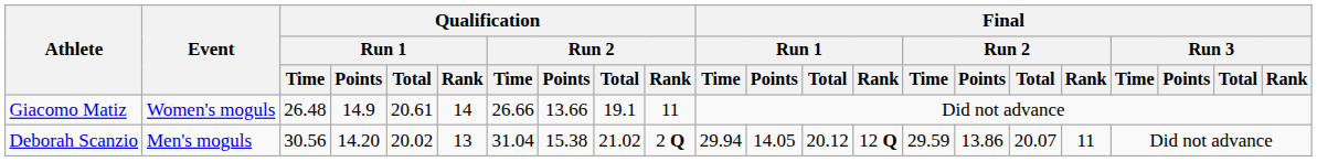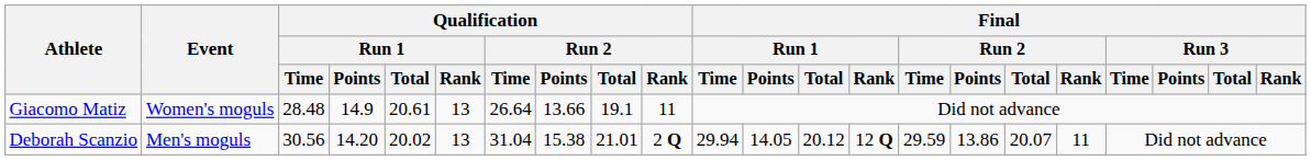 <table class="wikitable" style="font-size:90%">
 <tr>
 <th rowspan=3>Athlete</th>
 <th rowspan=3>Event</th>
 <th colspan=8>Qualification</th>
 <th colspan=12>Final</th>
 </tr>
 <tr style="font-size:95%">
 <th colspan=4>Run 1</th>
 <th colspan=4>Run 2</th>
 <th colspan=4>Run 1</th>
 <th colspan=4>Run 2</th>
 <th colspan=4>Run 3</th>
 </tr>
 <tr style="font-size:95%">
 <th>Time</th>
 <th>Points</th>
 <th>Total</th>
 <th>Rank</th>
 <th>Time</th>
 <th>Points</th>
 <th>Total</th>
 <th>Rank</th>
 <th>Time</th>
 <th>Points</th>
 <th>Total</th>
 <th>Rank</th>
 <th>Time</th>
 <th>Points</th>
 <th>Total</th>
 <th>Rank</th>
 <th>Time</th>
 <th>Points</th>
 <th>Total</th>
 <th>Rank</th>
 </tr>
 <tr align=center>
 <td align=left><a href='#'>Giacomo Matiz</a></td>
 <td align=left><a href='#'>Women's moguls</a></td>
-<td>26.48</td>
+<td>28.48</td>
 <td>14.9</td>
 <td>20.61</td>
-<td>14</td>
-<td>26.66</td>
+<td>13</td>
+<td>26.64</td>
 <td>13.66</td>
 <td>19.1</td>
 <td>11</td>
 <td colspan=12>Did not advance</td>
 </tr>
 <tr align=center>
 <td align=left><a href='#'>Deborah Scanzio</a></td>
 <td align=left><a href='#'>Men's moguls</a></td>
 <td>30.56</td>
 <td>14.20</td>
 <td>20.02</td>
 <td>13</td>
 <td>31.04</td>
 <td>15.38</td>
-<td>21.02</td>
+<td>21.01</td>
 <td>2 <strong>Q</strong></td>
 <td>29.94</td>
 <td>14.05</td>
 <td>20.12</td>
 <td>12 <strong>Q</strong></td>
 <td>29.59</td>
 <td>13.86</td>
 <td>20.07</td>
 <td>11</td>
 <td colspan=4>Did not advance</td>
 </tr>
 </table>
